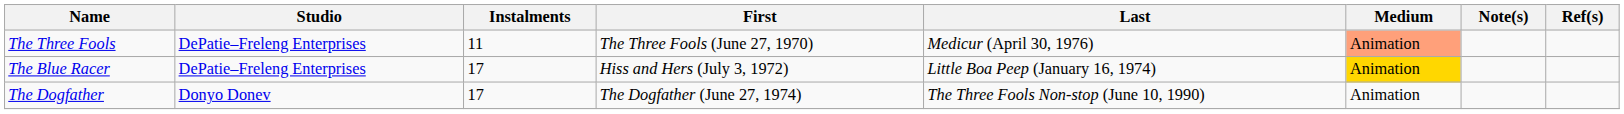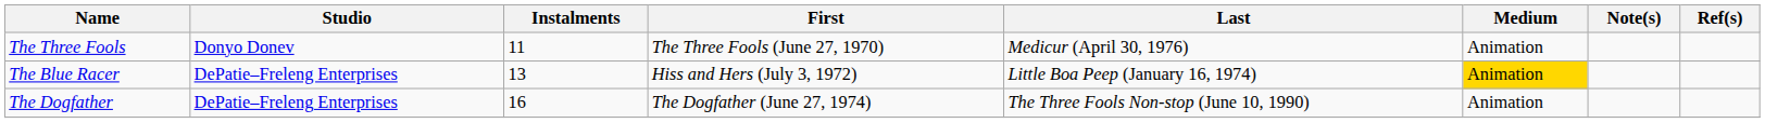 <table class="wikitable" style="width:100%;" style="font-size: 100%;">
 <tr style="text-align:center;">
 <th>Name</th>
 <th>Studio</th>
 <th>Instalments</th>
 <th>First</th>
 <th>Last</th>
 <th>Medium</th>
 <th>Note(s)</th>
 <th>Ref(s)</th>
 </tr>
 <tr>
 <td><em><a href='#'>The Three Fools</a></em></td>
-<td><a href='#'>DePatie–Freleng Enterprises</a></td>
+<td><a href='#'>Donyo Donev</a></td>
 <td>11</td>
 <td><em>The Three Fools</em> (June 27, 1970)</td>
 <td><em>Medicur</em> (April 30, 1976)</td>
-<td style="background: lightsalmon;">Animation</td>
+<td>Animation</td>
 <td></td>
 <td></td>
 </tr>
 <tr>
 <td><em><a href='#'>The Blue Racer</a></em></td>
 <td><a href='#'>DePatie–Freleng Enterprises</a></td>
-<td>17</td>
+<td>13</td>
 <td><em>Hiss and Hers</em> (July 3, 1972)</td>
 <td><em>Little Boa Peep</em> (January 16, 1974)</td>
 <td style="background: gold;">Animation</td>
 <td></td>
 <td></td>
 </tr>
 <tr>
 <td><em><a href='#'>The Dogfather</a></em></td>
-<td><a href='#'>Donyo Donev</a></td>
-<td>17</td>
+<td><a href='#'>DePatie–Freleng Enterprises</a></td>
+<td>16</td>
 <td><em>The Dogfather</em> (June 27, 1974)</td>
 <td><em>The Three Fools Non-stop</em> (June 10, 1990)</td>
 <td>Animation</td>
 <td></td>
 <td></td>
 </tr>
 <tr>
 </tr>
 </table>
